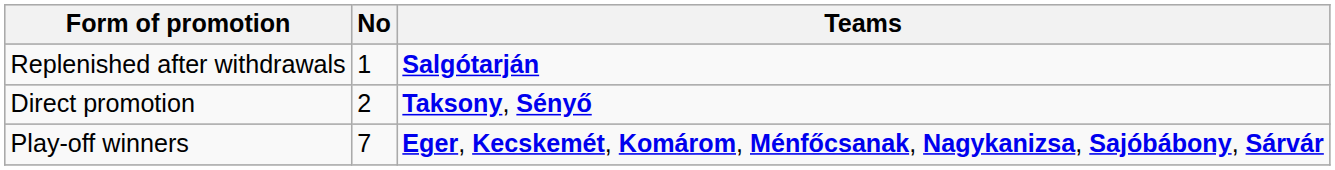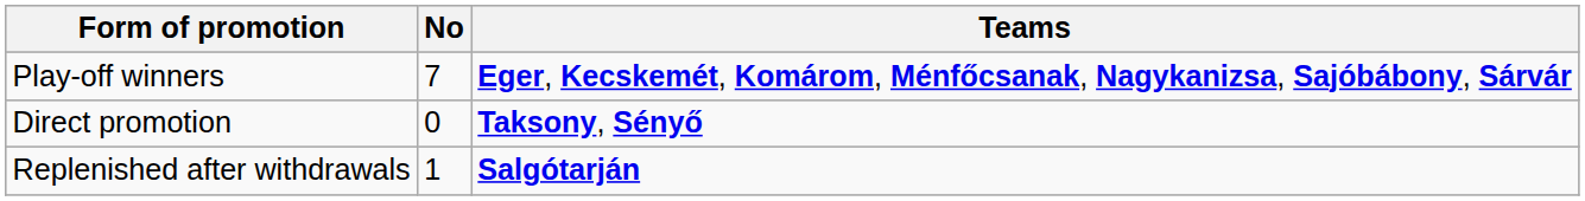 <table class="wikitable sortable">
 <tr>
 <th>Form of promotion</th>
 <th>No</th>
 <th>Teams</th>
 </tr>
 <tr>
+<td>Play-off winners</td>
+<td>7</td>
+<td><strong><a href='#'>Eger</a></strong>, <strong><a href='#'>Kecskemét</a></strong>, <strong><a href='#'>Komárom</a></strong>, <strong><a href='#'>Ménfőcsanak</a></strong>, <strong><a href='#'>Nagykanizsa</a></strong>, <strong><a href='#'>Sajóbábony</a></strong>, <strong><a href='#'>Sárvár</a></strong></td>
+</tr>
+<tr>
+<td>Direct promotion</td>
+<td>0</td>
+<td><strong><a href='#'>Taksony</a></strong>, <strong><a href='#'>Sényő</a></strong></td>
+</tr>
+<tr>
 <td>Replenished after withdrawals</td>
 <td>1</td>
 <td><strong><a href='#'>Salgótarján</a></strong></td>
 </tr>
-<tr>
-<td>Direct promotion</td>
-<td>2</td>
-<td><strong><a href='#'>Taksony</a></strong>, <strong><a href='#'>Sényő</a></strong></td>
-</tr>
-<tr>
-<td>Play-off winners</td>
-<td>7</td>
-<td><strong><a href='#'>Eger</a></strong>, <strong><a href='#'>Kecskemét</a></strong>, <strong><a href='#'>Komárom</a></strong>, <strong><a href='#'>Ménfőcsanak</a></strong>, <strong><a href='#'>Nagykanizsa</a></strong>, <strong><a href='#'>Sajóbábony</a></strong>, <strong><a href='#'>Sárvár</a></strong></td>
-</tr>
 </table>
